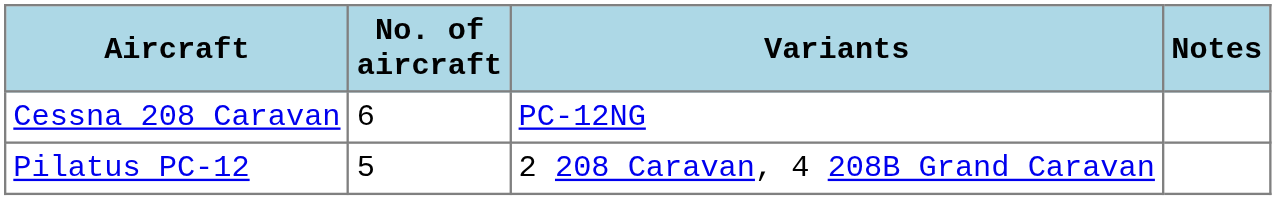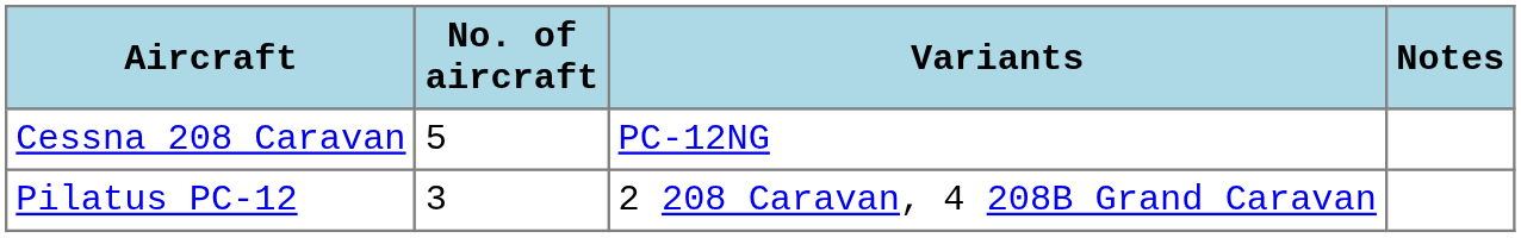 <table class="toccolours" border="1" cellpadding="3" style="border-collapse:collapse">
 <tr bgcolor=lightblue>
 <th>Aircraft</th>
 <th>No. of<br>aircraft</th>
 <th>Variants</th>
 <th>Notes</th>
 </tr>
 <tr>
 <td><a href='#'>Cessna 208 Caravan</a></td>
-<td>6</td>
+<td>5</td>
 <td><a href='#'>PC-12NG</a></td>
 <td></td>
 </tr>
 <tr>
 <td><a href='#'>Pilatus PC-12</a></td>
-<td>5</td>
+<td>3</td>
 <td>2 <a href='#'>208 Caravan</a>, 4 <a href='#'>208B Grand Caravan</a></td>
 </tr>
 </table>
